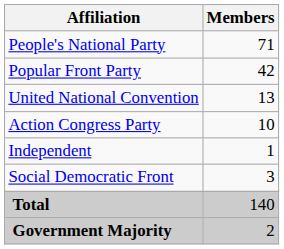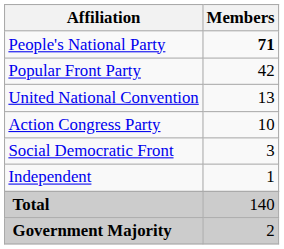 <table class="wikitable">
 <tr>
 <th>Affiliation</th>
 <th>Members</th>
 </tr>
 <tr>
 <td><a href='#'>People's National Party</a></td>
-<td align="right">71</td>
+<td align="right"><strong>71</strong></td>
 </tr>
 <tr>
 <td><a href='#'>Popular Front Party</a></td>
 <td align="right">42</td>
 </tr>
 <tr>
 <td><a href='#'>United National Convention</a></td>
 <td align="right">13</td>
 </tr>
 <tr>
 <td><a href='#'>Action Congress Party</a></td>
 <td align="right">10</td>
 </tr>
 <tr>
+<td><a href='#'>Social Democratic Front</a></td>
+<td align="right">3</td>
+</tr>
+<tr>
 <td><a href='#'>Independent</a></td>
 <td align="right">1</td>
-</tr>
-<tr>
-<td><a href='#'>Social Democratic Front</a></td>
-<td align="right">3</td>
 </tr>
 <tr>
 </tr>
 <tr bgcolor="CCCCCC">
 <td> <strong>Total</strong></td>
 <td align="right">140</td>
 </tr>
 <tr bgcolor="CCCCCC">
 <td> <strong>Government Majority</strong></td>
 <td align="right">2</td>
 </tr>
 </table>
